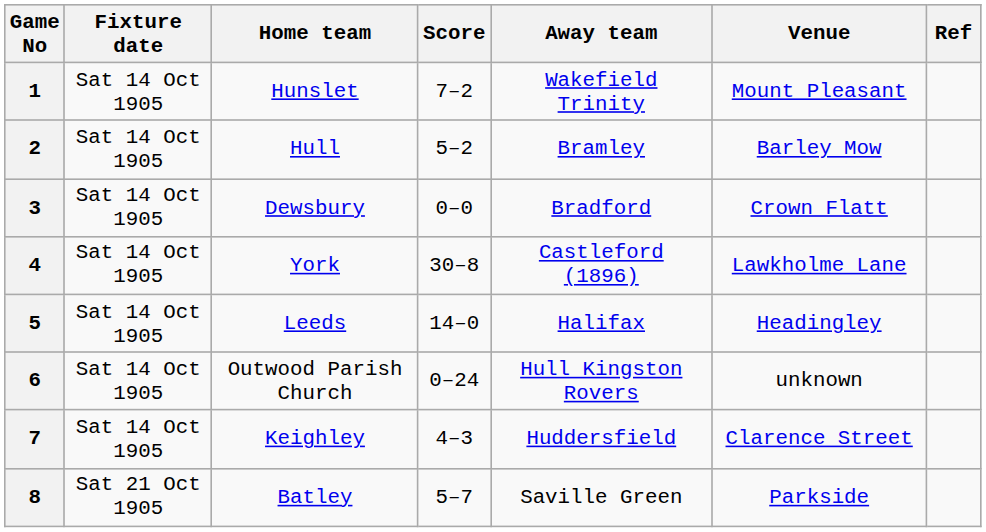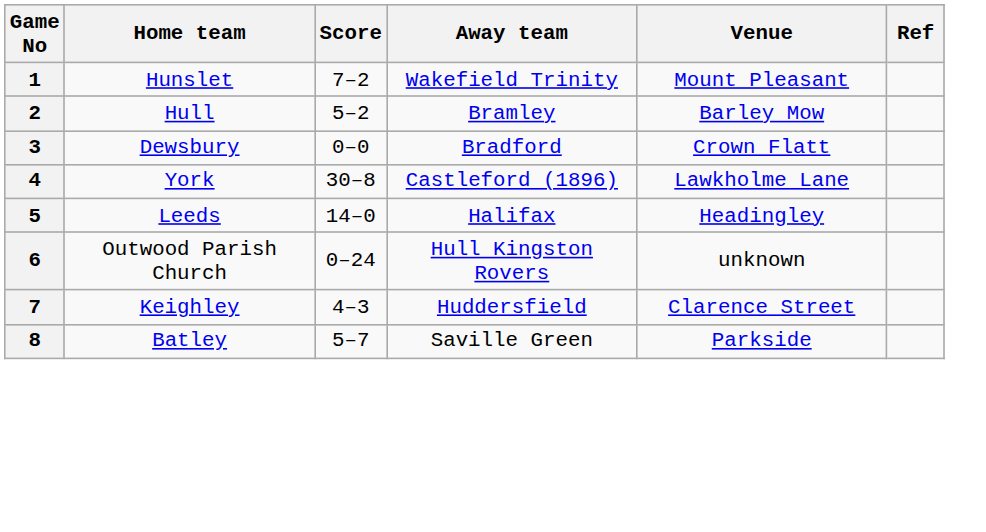 <table class="wikitable" style="text-align:center;">
 <tr>
 <th width=20 abbr="No" scope="col">Game No</th>
-<th width=100 abbr="Date" scope="col">Fixture date</th>
 <th width=150 abbr="Home team" scope="col">Home team</th>
 <th width=20 abbr="Score" scope="col">Score</th>
 <th width=150 abbr="Away team" scope="col">Away team</th>
 <th width=150 abbr="Venue" scope="col">Venue</th>
 <th width=30 abbr="Ref" scope="col">Ref</th>
 </tr>
 <tr>
 <th scope="row">1</th>
-<td>Sat 14 Oct 1905</td>
 <td><a href='#'>Hunslet</a></td>
 <td>7–2</td>
 <td><a href='#'>Wakefield Trinity</a></td>
 <td><a href='#'>Mount Pleasant</a></td>
 <td></td>
 </tr>
 <tr>
 <th scope="row">2</th>
-<td>Sat 14 Oct 1905</td>
 <td><a href='#'>Hull</a></td>
 <td>5–2</td>
 <td><a href='#'>Bramley</a></td>
 <td><a href='#'>Barley Mow</a></td>
 <td></td>
 </tr>
 <tr>
 <th scope="row">3</th>
-<td>Sat 14 Oct 1905</td>
 <td><a href='#'>Dewsbury</a></td>
 <td>0–0</td>
 <td><a href='#'>Bradford</a></td>
 <td><a href='#'>Crown Flatt</a></td>
 <td></td>
 </tr>
 <tr>
 <th scope="row">4</th>
-<td>Sat 14 Oct 1905</td>
 <td><a href='#'>York</a></td>
 <td>30–8</td>
 <td><a href='#'>Castleford (1896)</a></td>
 <td><a href='#'>Lawkholme Lane</a></td>
 <td></td>
 </tr>
 <tr>
 <th scope="row">5</th>
-<td>Sat 14 Oct 1905</td>
 <td><a href='#'>Leeds</a></td>
 <td>14–0</td>
 <td><a href='#'>Halifax</a></td>
 <td><a href='#'>Headingley</a></td>
 <td></td>
 </tr>
 <tr>
 <th scope="row">6</th>
-<td>Sat 14 Oct 1905</td>
 <td>Outwood Parish Church</td>
 <td>0–24</td>
 <td><a href='#'>Hull Kingston Rovers</a></td>
 <td>unknown</td>
 <td></td>
 </tr>
 <tr>
 <th scope="row">7</th>
-<td>Sat 14 Oct 1905</td>
 <td><a href='#'>Keighley</a></td>
 <td>4–3</td>
 <td><a href='#'>Huddersfield</a></td>
 <td><a href='#'>Clarence Street</a></td>
 <td></td>
 </tr>
 <tr>
 <th scope="row">8</th>
-<td>Sat 21 Oct 1905</td>
 <td><a href='#'>Batley</a></td>
 <td>5–7</td>
 <td>Saville Green</td>
 <td><a href='#'>Parkside</a></td>
 <td></td>
 </tr>
 </table>
